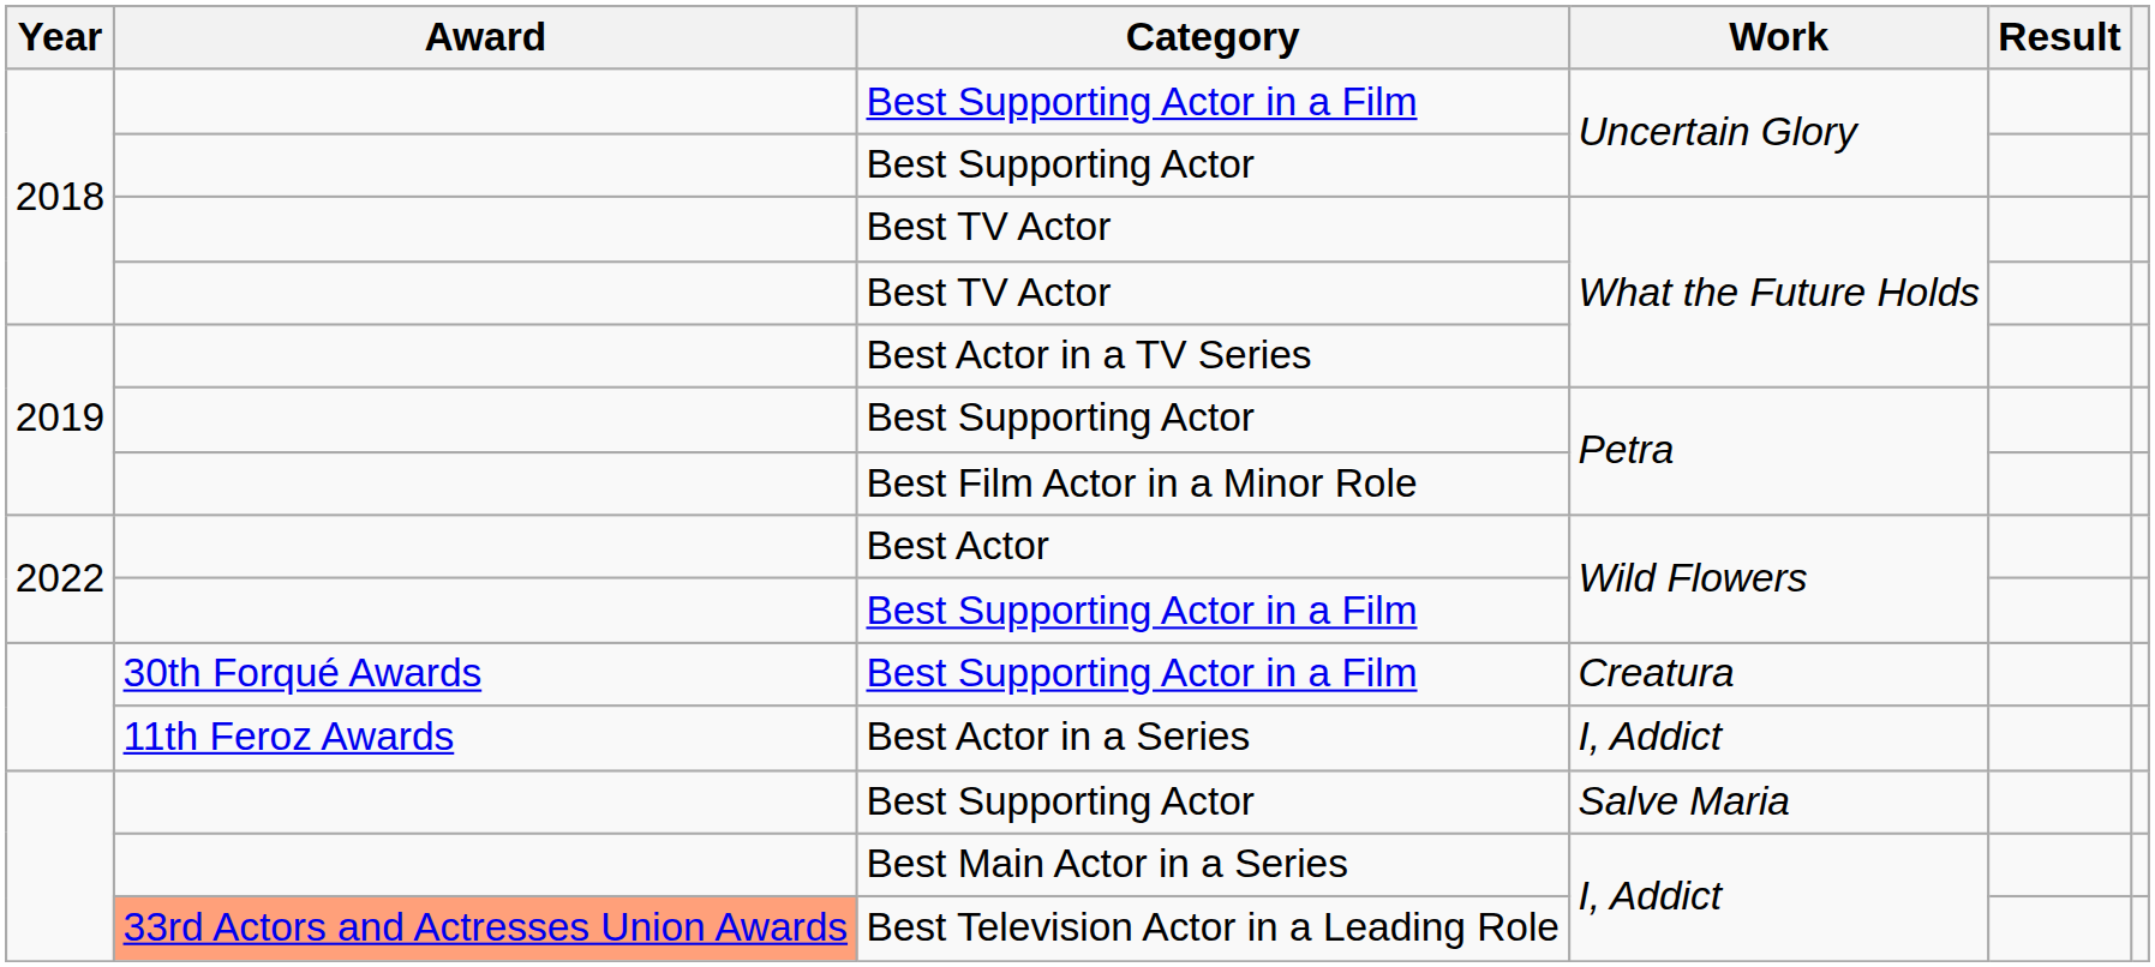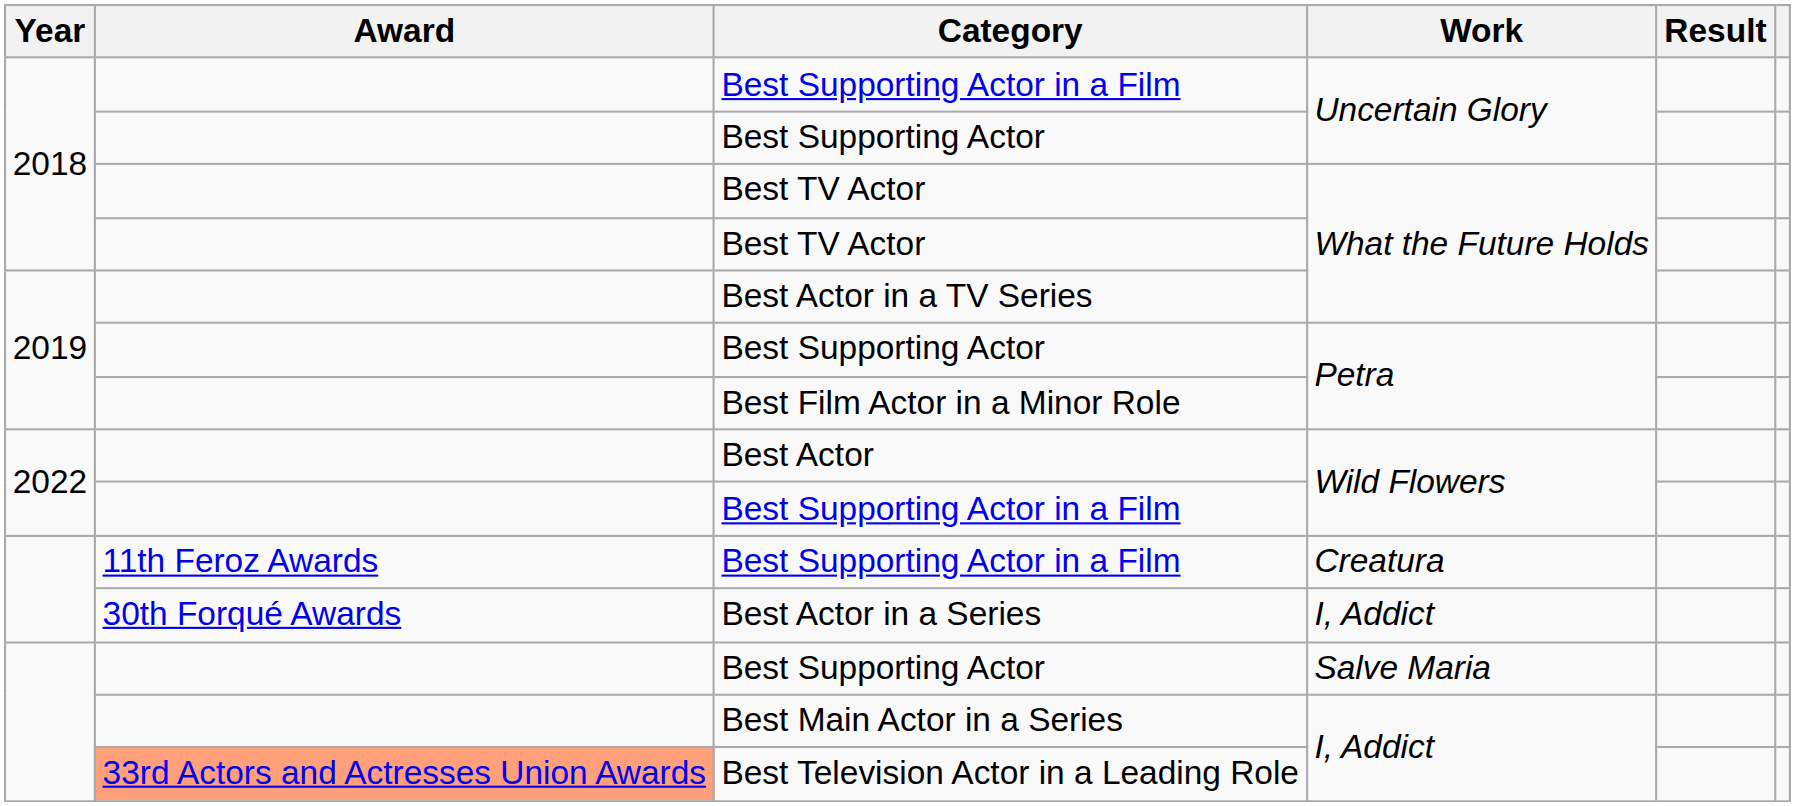 <table class="wikitable sortable plainrowheaders">
 <tr>
 <th>Year</th>
 <th>Award</th>
 <th>Category</th>
 <th>Work</th>
 <th>Result</th>
 <th scope="col" class="unsortable"></th>
 </tr>
 <tr>
 <td rowspan = "4" align = "center">2018</td>
 <td></td>
 <td><a href='#'>Best Supporting Actor in a Film</a></td>
 <td rowspan = "2"><em>Uncertain Glory</em></td>
 <td></td>
 <td align = "center"></td>
 </tr>
 <tr>
 <td></td>
 <td>Best Supporting Actor</td>
 <td></td>
 <td align = "center"></td>
 </tr>
 <tr>
 <td></td>
 <td>Best TV Actor</td>
 <td rowspan = "3"><em>What the Future Holds</em></td>
 <td></td>
 <td align = "center"></td>
 </tr>
 <tr>
 <td></td>
 <td>Best TV Actor</td>
 <td></td>
 <td align = "center"></td>
 </tr>
 <tr>
 <td rowspan = "3" align = "center">2019</td>
 <td></td>
 <td>Best Actor in a TV Series</td>
 <td></td>
 <td align = "center"></td>
 </tr>
 <tr>
 <td></td>
 <td>Best Supporting Actor</td>
 <td rowspan = "2"><em>Petra</em></td>
 <td></td>
 <td align = "center"></td>
 </tr>
 <tr>
 <td></td>
 <td>Best Film Actor in a Minor Role</td>
 <td></td>
 <td align = "center"></td>
 </tr>
 <tr>
 <td rowspan = "2" align = "center">2022</td>
 <td></td>
 <td>Best Actor</td>
 <td rowspan = "2"><em>Wild Flowers</em></td>
 <td></td>
 <td></td>
 </tr>
 <tr>
 <td></td>
 <td><a href='#'>Best Supporting Actor in a Film</a></td>
 <td></td>
 <td align = "center"></td>
 </tr>
 <tr>
 <td rowspan = "2"></td>
-<td><a href='#'>30th Forqué Awards</a></td>
+<td><a href='#'>11th Feroz Awards</a></td>
 <td><a href='#'>Best Supporting Actor in a Film</a></td>
 <td><em>Creatura</em></td>
 <td></td>
 <td></td>
 </tr>
 <tr>
-<td><a href='#'>11th Feroz Awards</a></td>
+<td><a href='#'>30th Forqué Awards</a></td>
 <td>Best Actor in a Series</td>
 <td><em>I, Addict</em></td>
 <td></td>
 <td></td>
 </tr>
 <tr>
 <td rowspan = "3"></td>
 <td></td>
 <td>Best Supporting Actor</td>
 <td><em>Salve Maria</em></td>
 <td></td>
 <td></td>
 </tr>
 <tr>
 <td></td>
 <td>Best Main Actor in a Series</td>
 <td rowspan = "2"><em>I, Addict</em></td>
 <td></td>
 <td></td>
 </tr>
 <tr>
 <td style="background: lightsalmon;"><a href='#'>33rd Actors and Actresses Union Awards</a></td>
 <td>Best Television Actor in a Leading Role</td>
 <td></td>
 <td></td>
 </tr>
 </table>
